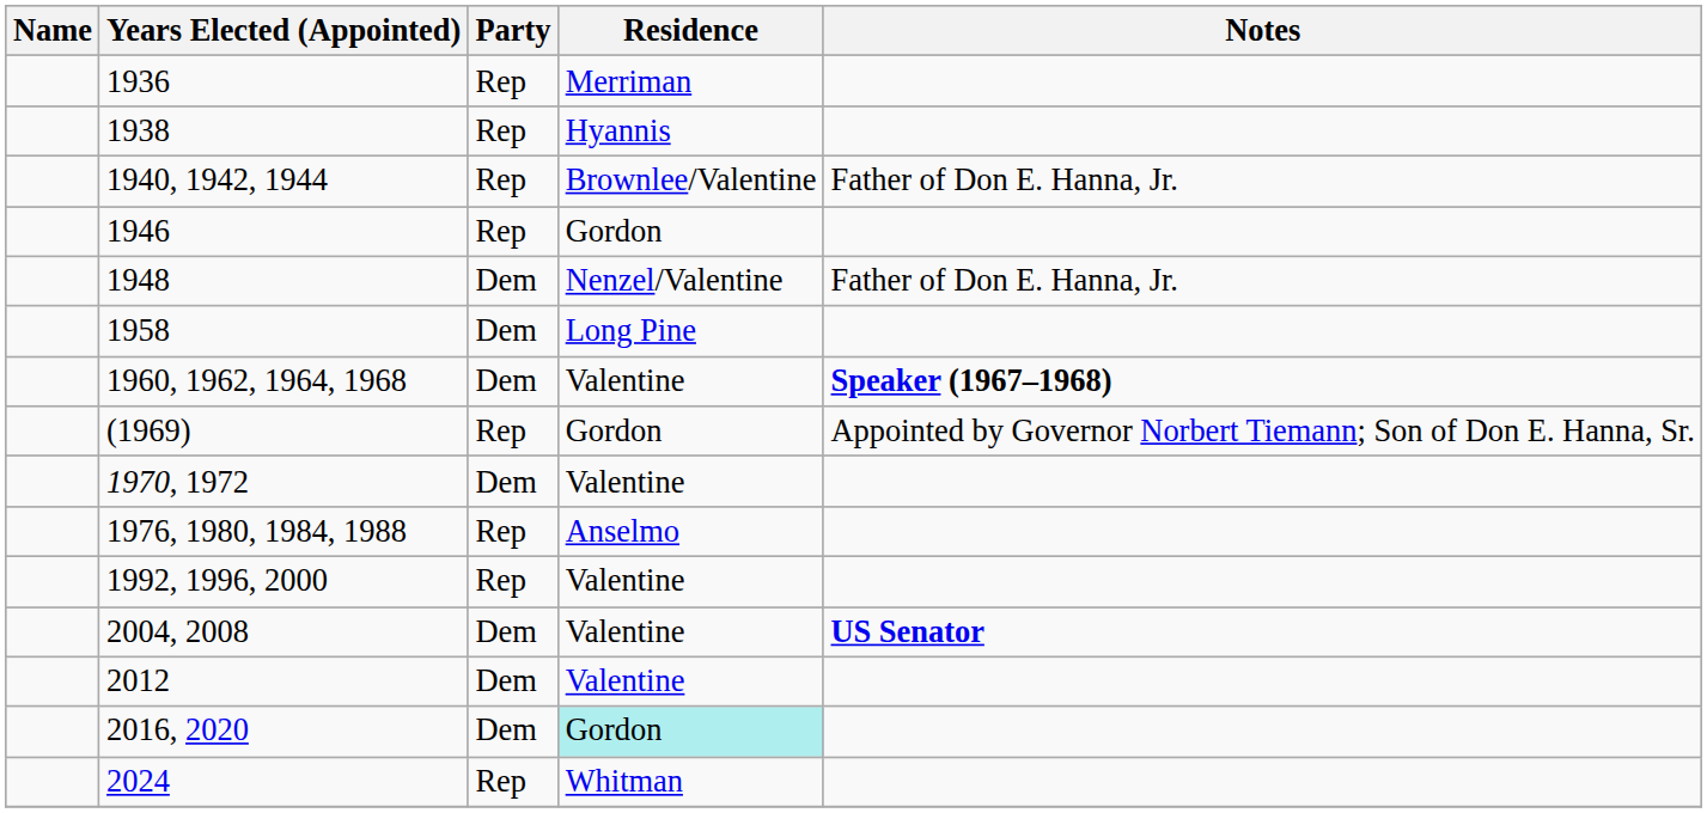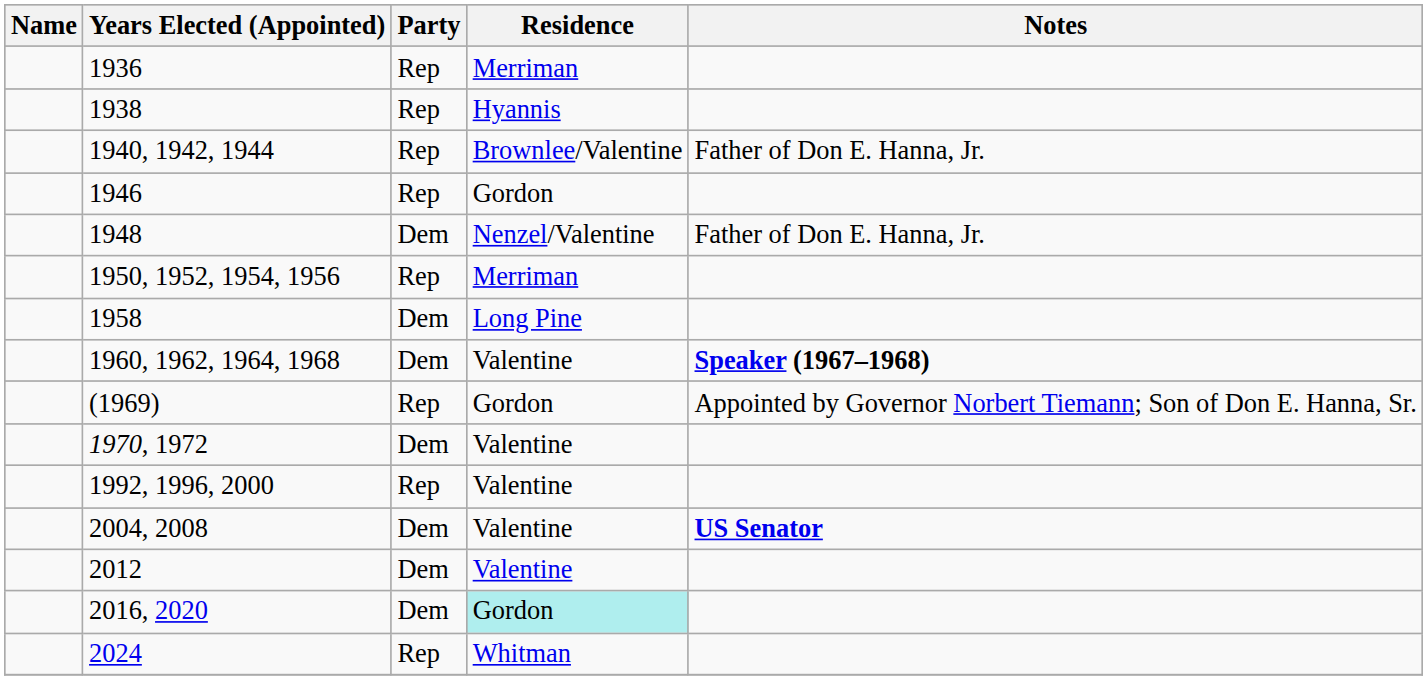 <table class="wikitable sortable">
 <tr>
 <th>Name</th>
 <th>Years Elected (Appointed)</th>
 <th>Party</th>
 <th>Residence</th>
 <th>Notes</th>
 </tr>
 <tr>
 <td></td>
 <td>1936</td>
 <td>Rep</td>
 <td><a href='#'>Merriman</a></td>
 <td></td>
 </tr>
 <tr>
 <td></td>
 <td>1938</td>
 <td>Rep</td>
 <td><a href='#'>Hyannis</a></td>
 <td></td>
 </tr>
 <tr>
 <td></td>
 <td>1940, 1942, 1944</td>
 <td>Rep</td>
 <td><a href='#'>Brownlee</a>/Valentine</td>
 <td>Father of Don E. Hanna, Jr.</td>
 </tr>
 <tr>
 <td></td>
 <td>1946</td>
 <td>Rep</td>
 <td>Gordon</td>
 <td></td>
 </tr>
 <tr>
 <td></td>
 <td>1948</td>
 <td>Dem</td>
 <td><a href='#'>Nenzel</a>/Valentine</td>
 <td>Father of Don E. Hanna, Jr.</td>
 </tr>
 <tr>
 <td></td>
+<td>1950, 1952, 1954, 1956</td>
+<td>Rep</td>
+<td><a href='#'>Merriman</a></td>
+<td></td>
+</tr>
+<tr>
+<td></td>
 <td>1958</td>
 <td>Dem</td>
 <td><a href='#'>Long Pine</a></td>
 <td></td>
 </tr>
 <tr>
 <td></td>
 <td>1960, 1962, 1964, 1968</td>
 <td>Dem</td>
 <td>Valentine</td>
 <td><strong><a href='#'>Speaker</a> (1967–1968)</strong></td>
 </tr>
 <tr>
 <td></td>
 <td>(1969)</td>
 <td>Rep</td>
 <td>Gordon</td>
 <td>Appointed by Governor <a href='#'>Norbert Tiemann</a>; Son of Don E. Hanna, Sr.</td>
 </tr>
 <tr>
 <td></td>
 <td><em>1970</em>, 1972</td>
 <td>Dem</td>
 <td>Valentine</td>
-<td></td>
-</tr>
-<tr>
-<td></td>
-<td>1976, 1980, 1984, 1988</td>
-<td>Rep</td>
-<td><a href='#'>Anselmo</a></td>
 <td></td>
 </tr>
 <tr>
 <td></td>
 <td>1992, 1996, 2000</td>
 <td>Rep</td>
 <td>Valentine</td>
 <td></td>
 </tr>
 <tr>
 <td></td>
 <td>2004, 2008</td>
 <td>Dem</td>
 <td>Valentine</td>
 <td><strong><a href='#'>US Senator</a></strong></td>
 </tr>
 <tr>
 <td></td>
 <td>2012</td>
 <td>Dem</td>
 <td><a href='#'>Valentine</a></td>
 <td></td>
 </tr>
 <tr>
 <td></td>
 <td>2016, <a href='#'>2020</a></td>
 <td>Dem</td>
 <td style="background: paleturquoise;">Gordon</td>
 <td></td>
 </tr>
 <tr>
 <td></td>
 <td><a href='#'>2024</a></td>
 <td>Rep</td>
 <td><a href='#'>Whitman</a></td>
 <td></td>
 </tr>
 <tr>
 </tr>
 </table>
